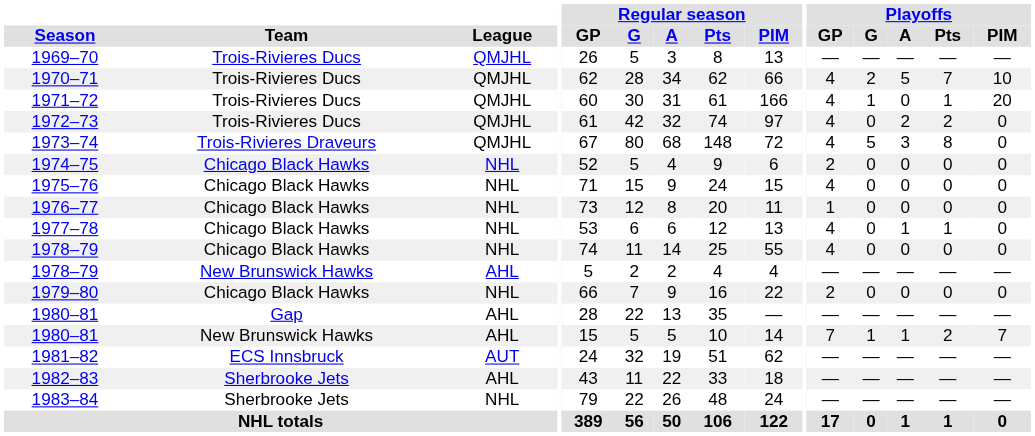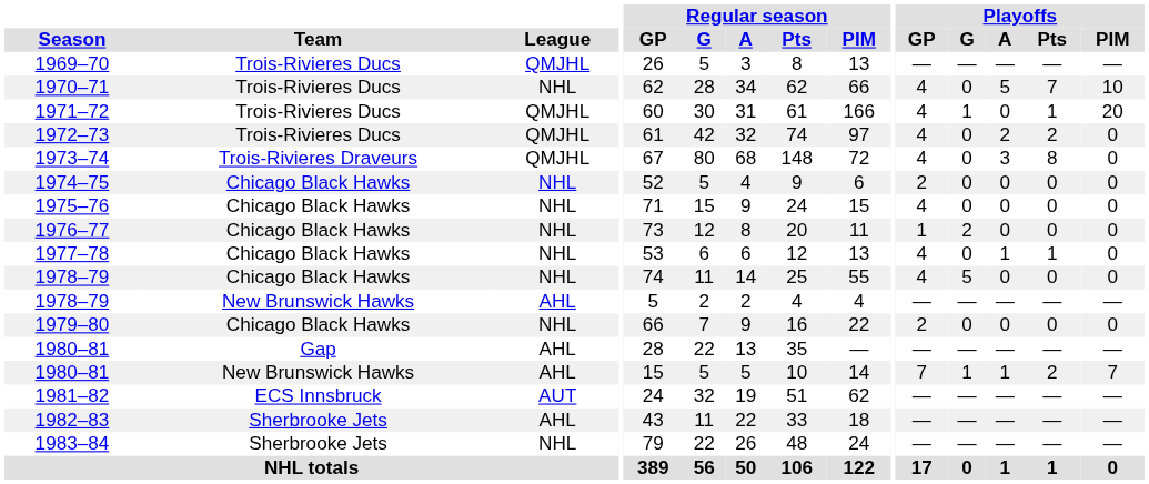 <table border="0" cellpadding="1" cellspacing="0" style="text-align:center; width:60em">
 <tr bgcolor="#e0e0e0">
 <th colspan="3" bgcolor="#ffffff"></th>
 <th rowspan="100" bgcolor="#ffffff"></th>
 <th colspan="5"><a href='#'>Regular season</a></th>
 <th rowspan="100" bgcolor="#ffffff"></th>
 <th colspan="5"><a href='#'>Playoffs</a></th>
 </tr>
 <tr bgcolor="#e0e0e0">
 <th><a href='#'>Season</a></th>
 <th>Team</th>
 <th>League</th>
 <th>GP</th>
 <th><a href='#'>G</a></th>
 <th><a href='#'>A</a></th>
 <th><a href='#'>Pts</a></th>
 <th><a href='#'>PIM</a></th>
 <th>GP</th>
 <th>G</th>
 <th>A</th>
 <th>Pts</th>
 <th>PIM</th>
 </tr>
 <tr>
 <td><a href='#'>1969–70</a></td>
 <td><a href='#'>Trois-Rivieres Ducs</a></td>
 <td><a href='#'>QMJHL</a></td>
 <td>26</td>
 <td>5</td>
 <td>3</td>
 <td>8</td>
 <td>13</td>
 <td>—</td>
 <td>—</td>
 <td>—</td>
 <td>—</td>
 <td>—</td>
 </tr>
 <tr bgcolor="#f0f0f0">
 <td><a href='#'>1970–71</a></td>
 <td>Trois-Rivieres Ducs</td>
-<td>QMJHL</td>
+<td>NHL</td>
 <td>62</td>
 <td>28</td>
 <td>34</td>
 <td>62</td>
 <td>66</td>
 <td>4</td>
-<td>2</td>
+<td>0</td>
 <td>5</td>
 <td>7</td>
 <td>10</td>
 </tr>
 <tr>
 <td><a href='#'>1971–72</a></td>
 <td>Trois-Rivieres Ducs</td>
 <td>QMJHL</td>
 <td>60</td>
 <td>30</td>
 <td>31</td>
 <td>61</td>
 <td>166</td>
 <td>4</td>
 <td>1</td>
 <td>0</td>
 <td>1</td>
 <td>20</td>
 </tr>
 <tr bgcolor="#f0f0f0">
 <td><a href='#'>1972–73</a></td>
 <td>Trois-Rivieres Ducs</td>
 <td>QMJHL</td>
 <td>61</td>
 <td>42</td>
 <td>32</td>
 <td>74</td>
 <td>97</td>
 <td>4</td>
 <td>0</td>
 <td>2</td>
 <td>2</td>
 <td>0</td>
 </tr>
 <tr>
 <td><a href='#'>1973–74</a></td>
 <td><a href='#'>Trois-Rivieres Draveurs</a></td>
 <td>QMJHL</td>
 <td>67</td>
 <td>80</td>
 <td>68</td>
 <td>148</td>
 <td>72</td>
 <td>4</td>
-<td>5</td>
+<td>0</td>
 <td>3</td>
 <td>8</td>
 <td>0</td>
 </tr>
 <tr bgcolor="#f0f0f0">
 <td><a href='#'>1974–75</a></td>
 <td><a href='#'>Chicago Black Hawks</a></td>
 <td><a href='#'>NHL</a></td>
 <td>52</td>
 <td>5</td>
 <td>4</td>
 <td>9</td>
 <td>6</td>
 <td>2</td>
 <td>0</td>
 <td>0</td>
 <td>0</td>
 <td>0</td>
 </tr>
 <tr>
 <td><a href='#'>1975–76</a></td>
 <td>Chicago Black Hawks</td>
 <td>NHL</td>
 <td>71</td>
 <td>15</td>
 <td>9</td>
 <td>24</td>
 <td>15</td>
 <td>4</td>
 <td>0</td>
 <td>0</td>
 <td>0</td>
 <td>0</td>
 </tr>
 <tr bgcolor="#f0f0f0">
 <td><a href='#'>1976–77</a></td>
 <td>Chicago Black Hawks</td>
 <td>NHL</td>
 <td>73</td>
 <td>12</td>
 <td>8</td>
 <td>20</td>
 <td>11</td>
 <td>1</td>
-<td>0</td>
+<td>2</td>
 <td>0</td>
 <td>0</td>
 <td>0</td>
 </tr>
 <tr>
 <td><a href='#'>1977–78</a></td>
 <td>Chicago Black Hawks</td>
 <td>NHL</td>
 <td>53</td>
 <td>6</td>
 <td>6</td>
 <td>12</td>
 <td>13</td>
 <td>4</td>
 <td>0</td>
 <td>1</td>
 <td>1</td>
 <td>0</td>
 </tr>
 <tr bgcolor="#f0f0f0">
 <td><a href='#'>1978–79</a></td>
 <td>Chicago Black Hawks</td>
 <td>NHL</td>
 <td>74</td>
 <td>11</td>
 <td>14</td>
 <td>25</td>
 <td>55</td>
 <td>4</td>
-<td>0</td>
+<td>5</td>
 <td>0</td>
 <td>0</td>
 <td>0</td>
 </tr>
 <tr>
 <td><a href='#'>1978–79</a></td>
 <td><a href='#'>New Brunswick Hawks</a></td>
 <td><a href='#'>AHL</a></td>
 <td>5</td>
 <td>2</td>
 <td>2</td>
 <td>4</td>
 <td>4</td>
 <td>—</td>
 <td>—</td>
 <td>—</td>
 <td>—</td>
 <td>—</td>
 </tr>
 <tr bgcolor="#f0f0f0">
 <td><a href='#'>1979–80</a></td>
 <td>Chicago Black Hawks</td>
 <td>NHL</td>
 <td>66</td>
 <td>7</td>
 <td>9</td>
 <td>16</td>
 <td>22</td>
 <td>2</td>
 <td>0</td>
 <td>0</td>
 <td>0</td>
 <td>0</td>
 </tr>
 <tr>
 <td><a href='#'>1980–81</a></td>
 <td><a href='#'>Gap</a></td>
 <td>AHL</td>
 <td>28</td>
 <td>22</td>
 <td>13</td>
 <td>35</td>
 <td>—</td>
 <td>—</td>
 <td>—</td>
 <td>—</td>
 <td>—</td>
 <td>—</td>
 </tr>
 <tr bgcolor="#f0f0f0">
 <td><a href='#'>1980–81</a></td>
 <td>New Brunswick Hawks</td>
 <td>AHL</td>
 <td>15</td>
 <td>5</td>
 <td>5</td>
 <td>10</td>
 <td>14</td>
 <td>7</td>
 <td>1</td>
 <td>1</td>
 <td>2</td>
 <td>7</td>
 </tr>
 <tr>
 <td><a href='#'>1981–82</a></td>
 <td><a href='#'>ECS Innsbruck</a></td>
 <td><a href='#'>AUT</a></td>
 <td>24</td>
 <td>32</td>
 <td>19</td>
 <td>51</td>
 <td>62</td>
 <td>—</td>
 <td>—</td>
 <td>—</td>
 <td>—</td>
 <td>—</td>
 </tr>
 <tr bgcolor="#f0f0f0">
 <td><a href='#'>1982–83</a></td>
 <td><a href='#'>Sherbrooke Jets</a></td>
 <td>AHL</td>
 <td>43</td>
 <td>11</td>
 <td>22</td>
 <td>33</td>
 <td>18</td>
 <td>—</td>
 <td>—</td>
 <td>—</td>
 <td>—</td>
 <td>—</td>
 </tr>
 <tr>
 <td><a href='#'>1983–84</a></td>
 <td>Sherbrooke Jets</td>
 <td>NHL</td>
 <td>79</td>
 <td>22</td>
 <td>26</td>
 <td>48</td>
 <td>24</td>
 <td>—</td>
 <td>—</td>
 <td>—</td>
 <td>—</td>
 <td>—</td>
 </tr>
 <tr bgcolor="#e0e0e0">
 <th colspan="3">NHL totals</th>
 <th>389</th>
 <th>56</th>
 <th>50</th>
 <th>106</th>
 <th>122</th>
 <th>17</th>
 <th>0</th>
 <th>1</th>
 <th>1</th>
 <th>0</th>
 </tr>
 </table>
